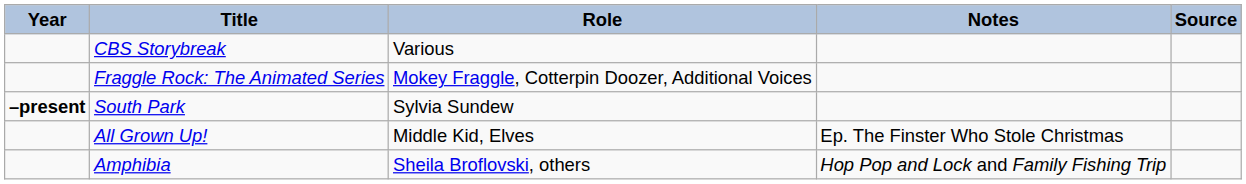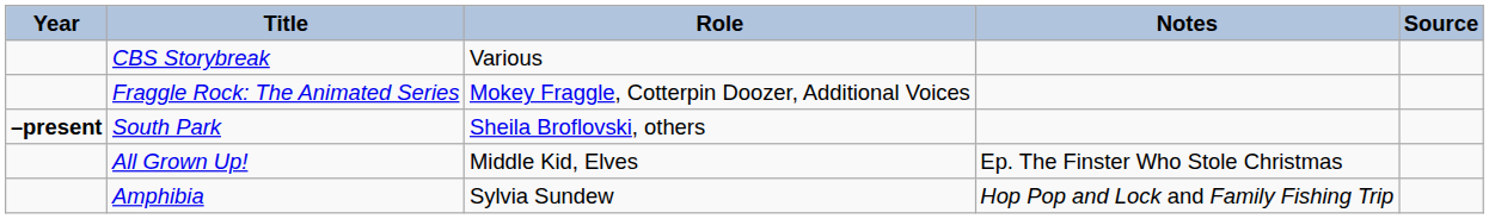 <table class="wikitable sortable plainrowheaders" style="width=95%; font-size: 95%;">
 <tr>
 <th style="background:#b0c4de;">Year </th>
 <th style="background:#b0c4de;">Title</th>
 <th style="background:#b0c4de;">Role </th>
 <th style="background:#b0c4de;" class="unsortable">Notes </th>
 <th style="background:#b0c4de;" class="unsortable">Source</th>
 </tr>
 <tr>
 <td></td>
 <td><em><a href='#'>CBS Storybreak</a></em></td>
 <td>Various</td>
 <td></td>
 </tr>
 <tr>
 <td></td>
 <td><em><a href='#'>Fraggle Rock: The Animated Series</a></em></td>
 <td><a href='#'>Mokey Fraggle</a>, Cotterpin Doozer, Additional Voices</td>
 <td></td>
 <td></td>
 </tr>
 <tr>
 <td><strong>–present</strong></td>
 <td><em><a href='#'>South Park</a></em></td>
-<td>Sylvia Sundew</td>
+<td><a href='#'>Sheila Broflovski</a>, others </td>
 <td></td>
 <td></td>
 </tr>
 <tr>
 <td></td>
 <td><em><a href='#'>All Grown Up!</a></em></td>
 <td>Middle Kid, Elves</td>
 <td>Ep. The Finster Who Stole Christmas</td>
 <td></td>
 </tr>
 <tr>
 <td></td>
 <td><em><a href='#'>Amphibia</a></em></td>
-<td><a href='#'>Sheila Broflovski</a>, others </td>
+<td>Sylvia Sundew</td>
 <td><em>Hop Pop and Lock</em> and <em>Family Fishing Trip</em></td>
 <td></td>
 </tr>
 </table>
